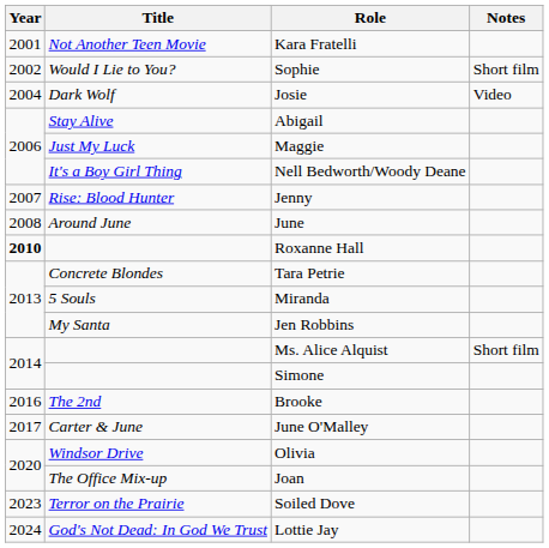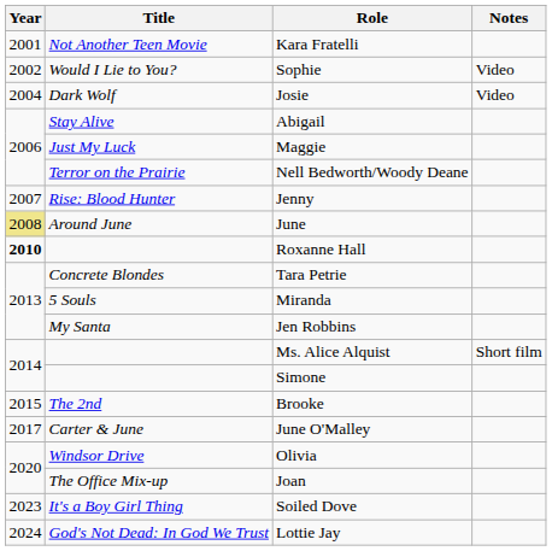 <table class="wikitable sortable">
 <tr>
 <th>Year</th>
 <th>Title</th>
 <th>Role</th>
 <th class="unsortable">Notes</th>
 </tr>
 <tr>
 <td>2001</td>
 <td><em><a href='#'>Not Another Teen Movie</a></em></td>
 <td>Kara Fratelli</td>
 <td></td>
 </tr>
 <tr>
 <td>2002</td>
 <td><em>Would I Lie to You?</em></td>
 <td>Sophie</td>
-<td>Short film</td>
+<td>Video</td>
 </tr>
 <tr>
 <td>2004</td>
 <td><em>Dark Wolf</em></td>
 <td>Josie</td>
 <td>Video</td>
 </tr>
 <tr>
 <td rowspan="3">2006</td>
 <td><em><a href='#'>Stay Alive</a></em></td>
 <td>Abigail</td>
 <td></td>
 </tr>
 <tr>
 <td><em><a href='#'>Just My Luck</a></em></td>
 <td>Maggie</td>
 <td></td>
 </tr>
 <tr>
-<td><em><a href='#'>It's a Boy Girl Thing</a></em></td>
+<td><em><a href='#'>Terror on the Prairie</a></em></td>
 <td>Nell Bedworth/Woody Deane</td>
 <td></td>
 </tr>
 <tr>
 <td>2007</td>
 <td><em><a href='#'>Rise: Blood Hunter</a></em></td>
 <td>Jenny</td>
 <td></td>
 </tr>
 <tr>
-<td>2008</td>
+<td style="background: khaki;">2008</td>
 <td><em>Around June</em></td>
 <td>June</td>
 <td></td>
 </tr>
 <tr>
 <td><strong>2010</strong></td>
 <td><em></em></td>
 <td>Roxanne Hall</td>
 <td></td>
 </tr>
 <tr>
 <td rowspan="3">2013</td>
 <td><em>Concrete Blondes</em></td>
 <td>Tara Petrie</td>
 <td></td>
 </tr>
 <tr>
 <td><em>5 Souls</em></td>
 <td>Miranda</td>
 <td></td>
 </tr>
 <tr>
 <td><em>My Santa</em></td>
 <td>Jen Robbins</td>
 <td></td>
 </tr>
 <tr>
 <td rowspan="2">2014</td>
 <td><em></em></td>
 <td>Ms. Alice Alquist</td>
 <td>Short film</td>
 </tr>
 <tr>
 <td><em></em></td>
 <td>Simone</td>
 <td></td>
 </tr>
 <tr>
-<td>2016</td>
+<td>2015</td>
 <td><em><a href='#'>The 2nd</a></em></td>
 <td>Brooke</td>
 <td></td>
 </tr>
 <tr>
 <td>2017</td>
 <td><em>Carter & June</em></td>
 <td>June O'Malley</td>
 <td></td>
 </tr>
 <tr>
 <td rowspan="2">2020</td>
 <td><em><a href='#'>Windsor Drive</a></em></td>
 <td>Olivia</td>
 <td></td>
 </tr>
 <tr>
 <td><em>The Office Mix-up</em></td>
 <td>Joan</td>
 <td></td>
 </tr>
 <tr>
 <td>2023</td>
-<td><em><a href='#'>Terror on the Prairie</a></em></td>
+<td><em><a href='#'>It's a Boy Girl Thing</a></em></td>
 <td>Soiled Dove</td>
 <td></td>
 </tr>
 <tr>
 <td>2024</td>
 <td><em><a href='#'>God's Not Dead: In God We Trust</a></em></td>
 <td>Lottie Jay</td>
 </tr>
 </table>
